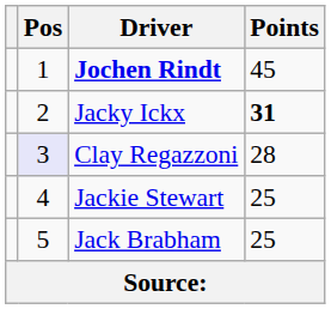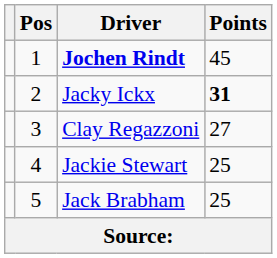 <table class="wikitable" style="font-size: 95%;">
 <tr>
 <th></th>
 <th>Pos</th>
 <th>Driver</th>
 <th>Points</th>
 </tr>
 <tr>
 <td align="left"></td>
 <td align="center">1</td>
 <td> <strong><a href='#'>Jochen Rindt</a></strong></td>
 <td align="left">45</td>
 </tr>
 <tr>
 <td align="left"></td>
 <td align="center">2</td>
 <td> <a href='#'>Jacky Ickx</a></td>
 <td align="left"><strong>31</strong></td>
 </tr>
 <tr>
 <td align="left"></td>
-<td align="center" style="background: lavender;">3</td>
+<td align="center">3</td>
 <td> <a href='#'>Clay Regazzoni</a></td>
-<td align="left">28</td>
+<td align="left">27</td>
 </tr>
 <tr>
 <td align="left"></td>
 <td align="center">4</td>
 <td> <a href='#'>Jackie Stewart</a></td>
 <td align="left">25</td>
 </tr>
 <tr>
 <td align="left"></td>
 <td align="center">5</td>
 <td> <a href='#'>Jack Brabham</a></td>
 <td align="left">25</td>
 </tr>
 <tr>
 <th colspan=4>Source:</th>
 </tr>
 </table>
